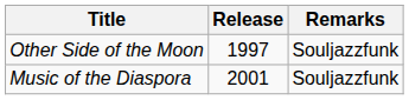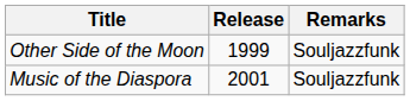 <table class="wikitable">
 <tr>
 <th>Title</th>
 <th>Release</th>
 <th>Remarks</th>
 </tr>
 <tr align=center>
 <td align=left><em>Other Side of the Moon</em></td>
-<td>1997</td>
+<td>1999</td>
 <td align=left>Souljazzfunk</td>
 </tr>
 <tr align=center>
 <td align=left><em>Music of the Diaspora</em></td>
 <td>2001</td>
 <td align=left>Souljazzfunk</td>
 </tr>
 </table>
